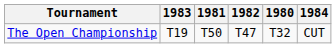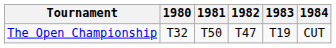 <table class="wikitable" style="font-size:95%;text-align:center;">
 <tr>
 <th>Tournament</th>
-<th>1983</th>
+<th>1980</th>
 <th>1981</th>
 <th>1982</th>
-<th>1980</th>
+<th>1983</th>
 <th>1984</th>
 </tr>
 <tr>
 <td align=left><a href='#'>The Open Championship</a></td>
-<td>T19</td>
+<td>T32</td>
 <td>T50</td>
 <td>T47</td>
-<td>T32</td>
+<td>T19</td>
 <td>CUT</td>
 </tr>
 </table>
